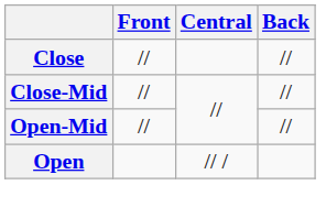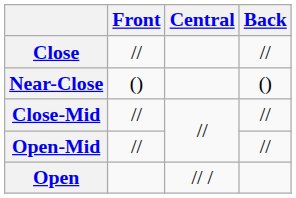 <table class="wikitable" style="text-align:center">
 <tr>
 <th></th>
 <th><a href='#'>Front</a></th>
 <th><a href='#'>Central</a></th>
 <th><a href='#'>Back</a></th>
 </tr>
 <tr>
 <th><a href='#'>Close</a></th>
 <td>// </td>
 <td></td>
 <td>// </td>
+</tr>
+<tr>
+<th><a href='#'>Near-Close</a></th>
+<td>()</td>
+<td></td>
+<td>()</td>
 </tr>
 <tr>
 <th><a href='#'>Close-Mid</a></th>
 <td>// </td>
 <td rowspan="2">// </td>
 <td>// </td>
 </tr>
 <tr>
 <th><a href='#'>Open-Mid</a></th>
 <td>// </td>
 <td>// </td>
 </tr>
 <tr>
 <th><a href='#'>Open</a></th>
 <td></td>
 <td>// /</td>
 <td></td>
 </tr>
 </table>
